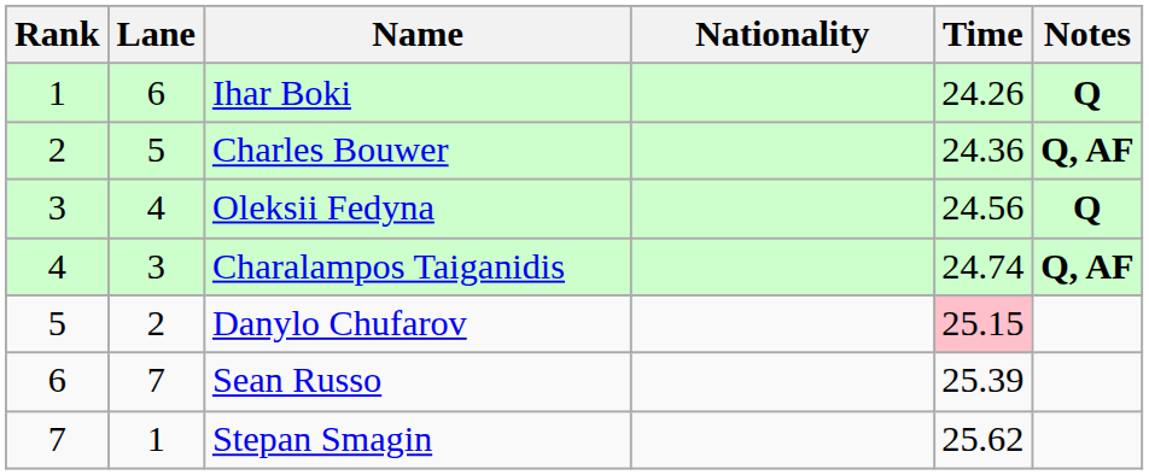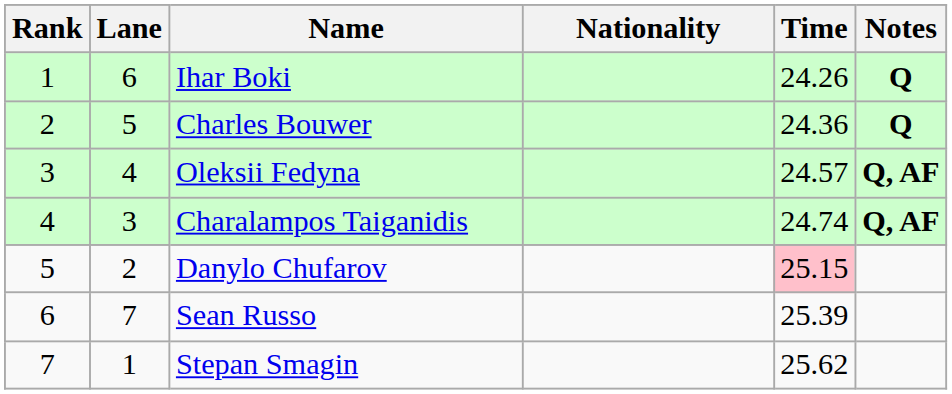 <table class="wikitable sortable" style="text-align:center">
 <tr>
 <th>Rank</th>
 <th>Lane</th>
 <th style="width:180px">Name</th>
 <th style="width:125px">Nationality</th>
 <th>Time</th>
 <th>Notes</th>
 </tr>
 <tr style="background:#cfc;">
 <td>1</td>
 <td>6</td>
 <td style="text-align:left;"><a href='#'>Ihar Boki</a></td>
 <td style="text-align:left;"></td>
 <td>24.26</td>
 <td><strong>Q</strong></td>
 </tr>
 <tr style="background:#cfc;">
 <td>2</td>
 <td>5</td>
 <td style="text-align:left;"><a href='#'>Charles Bouwer</a></td>
 <td style="text-align:left;"></td>
 <td>24.36</td>
-<td><strong>Q, AF</strong></td>
+<td><strong>Q</strong></td>
 </tr>
 <tr style="background:#cfc;">
 <td>3</td>
 <td>4</td>
 <td style="text-align:left;"><a href='#'>Oleksii Fedyna</a></td>
 <td style="text-align:left;"></td>
-<td>24.56</td>
-<td><strong>Q</strong></td>
+<td>24.57</td>
+<td><strong>Q, AF</strong></td>
 </tr>
 <tr style="background:#cfc;">
 <td>4</td>
 <td>3</td>
 <td style="text-align:left;"><a href='#'>Charalampos Taiganidis</a></td>
 <td style="text-align:left;"></td>
 <td>24.74</td>
 <td><strong>Q, AF</strong></td>
 </tr>
 <tr>
 <td>5</td>
 <td>2</td>
 <td style="text-align:left;"><a href='#'>Danylo Chufarov</a></td>
 <td style="text-align:left;"></td>
 <td style="background: pink;">25.15</td>
 <td></td>
 </tr>
 <tr>
 <td>6</td>
 <td>7</td>
 <td style="text-align:left;"><a href='#'>Sean Russo</a></td>
 <td style="text-align:left;"></td>
 <td>25.39</td>
 <td></td>
 </tr>
 <tr>
 <td>7</td>
 <td>1</td>
 <td style="text-align:left;"><a href='#'>Stepan Smagin</a></td>
 <td style="text-align:left;"></td>
 <td>25.62</td>
 <td></td>
 </tr>
 </table>
